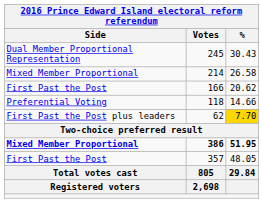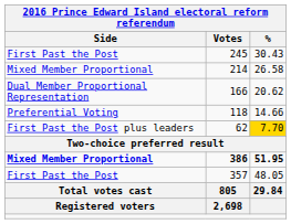 <table class="wikitable" style="font-size: 95%; clear:both">
 <tr style="background-color:#E9E9E9">
 <th colspan=4><a href='#'>2016 Prince Edward Island electoral reform referendum</a></th>
 </tr>
 <tr style="background-color:#E9E9E9">
 <th style="width: 250px">Side</th>
 <th style="width: 50px">Votes</th>
 <th style="width: 40px">%</th>
 </tr>
 <tr>
-<td><a href='#'>Dual Member Proportional Representation</a></td>
+<td><a href='#'>First Past the Post</a></td>
 <td align="right">245</td>
 <td align="right">30.43</td>
 </tr>
 <tr>
 <td><a href='#'>Mixed Member Proportional</a></td>
 <td align="right">214</td>
 <td align="right">26.58</td>
 </tr>
 <tr>
-<td><a href='#'>First Past the Post</a></td>
+<td><a href='#'>Dual Member Proportional Representation</a></td>
 <td align="right">166</td>
 <td align="right">20.62</td>
 </tr>
 <tr>
 <td><a href='#'>Preferential Voting</a></td>
 <td align="right">118</td>
 <td align="right">14.66</td>
 </tr>
 <tr>
 <td><a href='#'>First Past the Post</a> plus leaders</td>
 <td align="right">62</td>
 <td align="right" style="background: gold;">7.70</td>
 </tr>
 <tr style="background-color:#E9E9E9">
 <th colspan=4 align="left">Two-choice preferred result</th>
 </tr>
 <tr>
 <td><strong><a href='#'>Mixed Member Proportional</a></strong></td>
 <td align="right"><strong>386</strong></td>
 <td align="right"><strong>51.95</strong></td>
 </tr>
 <tr>
 <td><a href='#'>First Past the Post</a></td>
 <td align="right">357</td>
 <td align="right">48.05</td>
 </tr>
 <tr bgcolor="white">
 <th align="center">Total votes cast</th>
 <th align="right">805</th>
 <th align="right">29.84</th>
 </tr>
 <tr bgcolor="white">
 <th align="center">Registered voters</th>
 <th align="right">2,698</th>
 <th align="right"></th>
 </tr>
 <tr>
 <td colspan=4 style="border-top:1px solid darkgray;"></td>
 </tr>
 </table>
